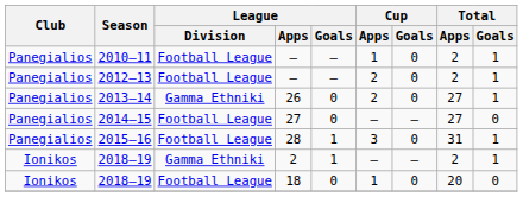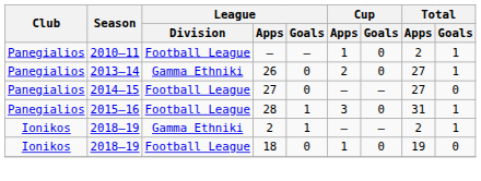 <table class="wikitable" style="text-align:center">
 <tr>
 <th rowspan=2>Club</th>
 <th rowspan=2>Season</th>
 <th colspan=3>League</th>
 <th colspan=2>Cup</th>
 <th colspan=2>Total</th>
 </tr>
 <tr>
 <th>Division</th>
 <th>Apps</th>
 <th>Goals</th>
 <th>Apps</th>
 <th>Goals</th>
 <th>Apps</th>
 <th>Goals</th>
 </tr>
 <tr>
 <td><a href='#'>Panegialios</a></td>
 <td><a href='#'>2010–11</a></td>
 <td><a href='#'>Football League</a></td>
 <td>—</td>
 <td>—</td>
 <td>1</td>
-<td>0</td>
-<td>2</td>
-<td>1</td>
-</tr>
-<tr>
-<td><a href='#'>Panegialios</a></td>
-<td><a href='#'>2012–13</a></td>
-<td><a href='#'>Football League</a></td>
-<td>—</td>
-<td>—</td>
-<td>2</td>
 <td>0</td>
 <td>2</td>
 <td>1</td>
 </tr>
 <tr>
 <td><a href='#'>Panegialios</a></td>
 <td><a href='#'>2013–14</a></td>
 <td><a href='#'>Gamma Ethniki</a></td>
 <td>26</td>
 <td>0</td>
 <td>2</td>
 <td>0</td>
 <td>27</td>
 <td>1</td>
 </tr>
 <tr>
 <td><a href='#'>Panegialios</a></td>
 <td><a href='#'>2014–15</a></td>
 <td><a href='#'>Football League</a></td>
 <td>27</td>
 <td>0</td>
 <td>—</td>
 <td>—</td>
 <td>27</td>
 <td>0</td>
 </tr>
 <tr>
 <td><a href='#'>Panegialios</a></td>
 <td><a href='#'>2015–16</a></td>
 <td><a href='#'>Football League</a></td>
 <td>28</td>
 <td>1</td>
 <td>3</td>
 <td>0</td>
 <td>31</td>
 <td>1</td>
 </tr>
 <tr>
 <td><a href='#'>Ionikos</a></td>
 <td><a href='#'>2018–19</a></td>
 <td><a href='#'>Gamma Ethniki</a></td>
 <td>2</td>
 <td>1</td>
 <td>—</td>
 <td>—</td>
 <td>2</td>
 <td>1</td>
 </tr>
 <tr>
 <td><a href='#'>Ionikos</a></td>
 <td><a href='#'>2018–19</a></td>
 <td><a href='#'>Football League</a></td>
 <td>18</td>
 <td>0</td>
 <td>1</td>
 <td>0</td>
-<td>20</td>
+<td>19</td>
 <td>0</td>
 </tr>
 <tr>
 </tr>
 </table>
